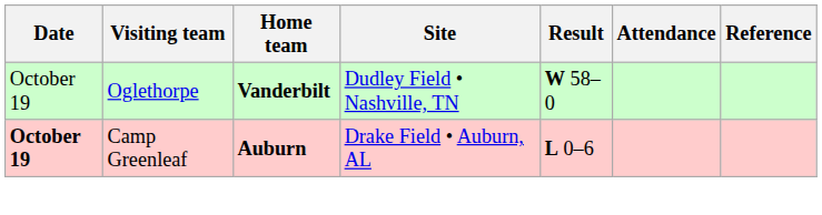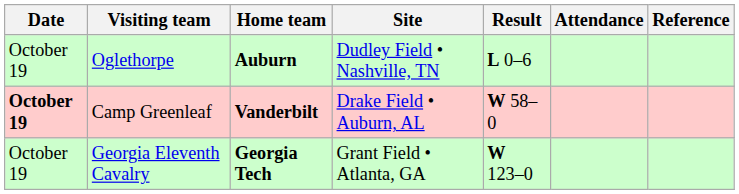 <table class="wikitable" style="font-size:95%;">
 <tr>
 <th>Date</th>
 <th>Visiting team</th>
 <th>Home team</th>
 <th>Site</th>
 <th>Result</th>
 <th>Attendance</th>
 <th class="unsortable">Reference</th>
 </tr>
 <tr bgcolor=ccffcc>
 <td>October 19</td>
 <td><a href='#'>Oglethorpe</a></td>
-<td><strong>Vanderbilt</strong></td>
+<td><strong>Auburn</strong></td>
 <td><a href='#'>Dudley Field</a> • <a href='#'>Nashville, TN</a></td>
-<td><strong>W</strong> 58–0</td>
+<td><strong>L</strong> 0–6</td>
 <td></td>
 <td></td>
 </tr>
 <tr bgcolor=ffcccc>
 <td><strong>October 19</strong></td>
 <td>Camp Greenleaf</td>
-<td><strong>Auburn</strong></td>
+<td><strong>Vanderbilt</strong></td>
 <td><a href='#'>Drake Field</a> • <a href='#'>Auburn, AL</a></td>
-<td><strong>L</strong> 0–6</td>
+<td><strong>W</strong> 58–0</td>
+<td></td>
+<td></td>
+</tr>
+<tr bgcolor=ccffcc>
+<td>October 19</td>
+<td><a href='#'>Georgia Eleventh Cavalry</a></td>
+<td><strong>Georgia Tech</strong></td>
+<td>Grant Field • Atlanta, GA</td>
+<td><strong>W</strong> 123–0</td>
 <td></td>
 <td></td>
 </tr>
 </table>
